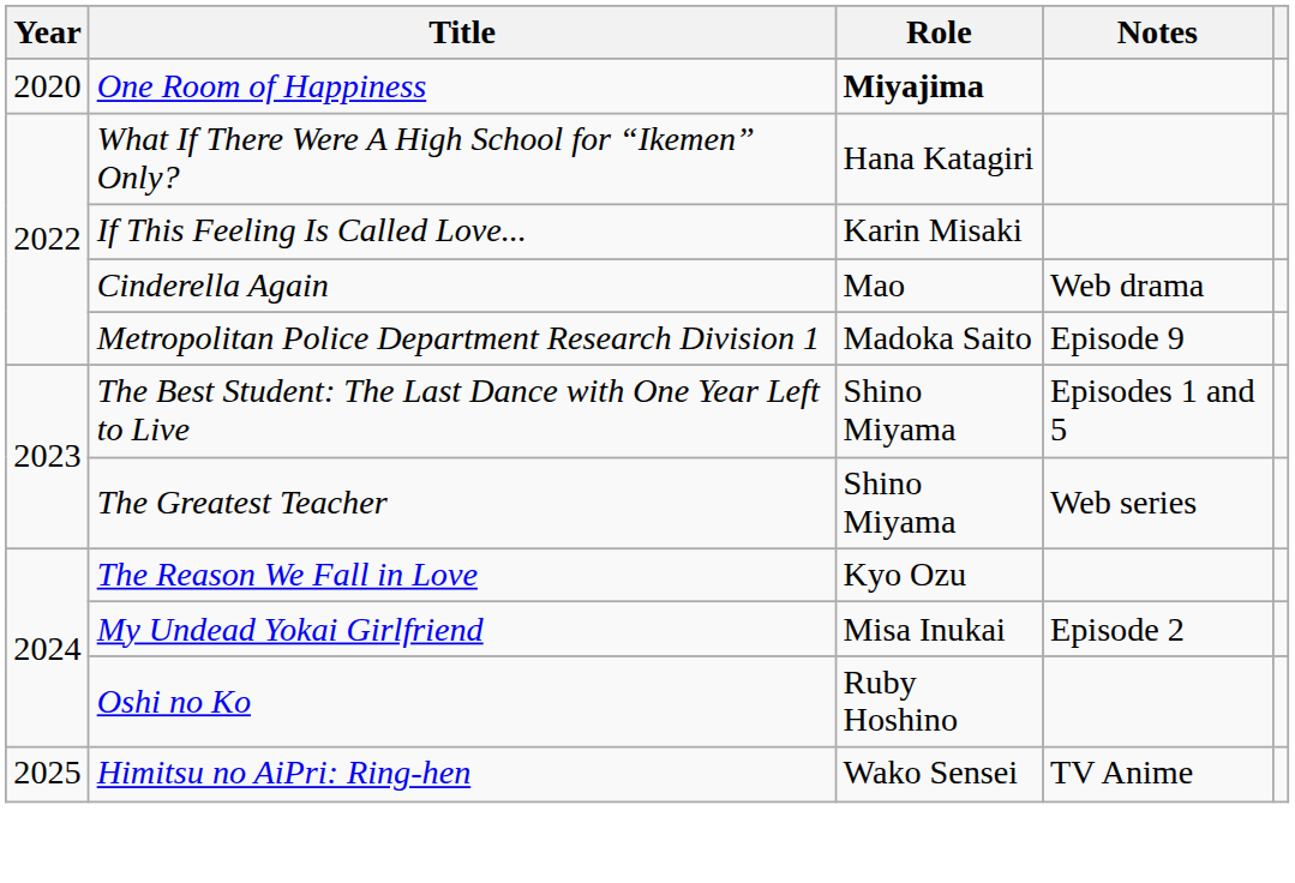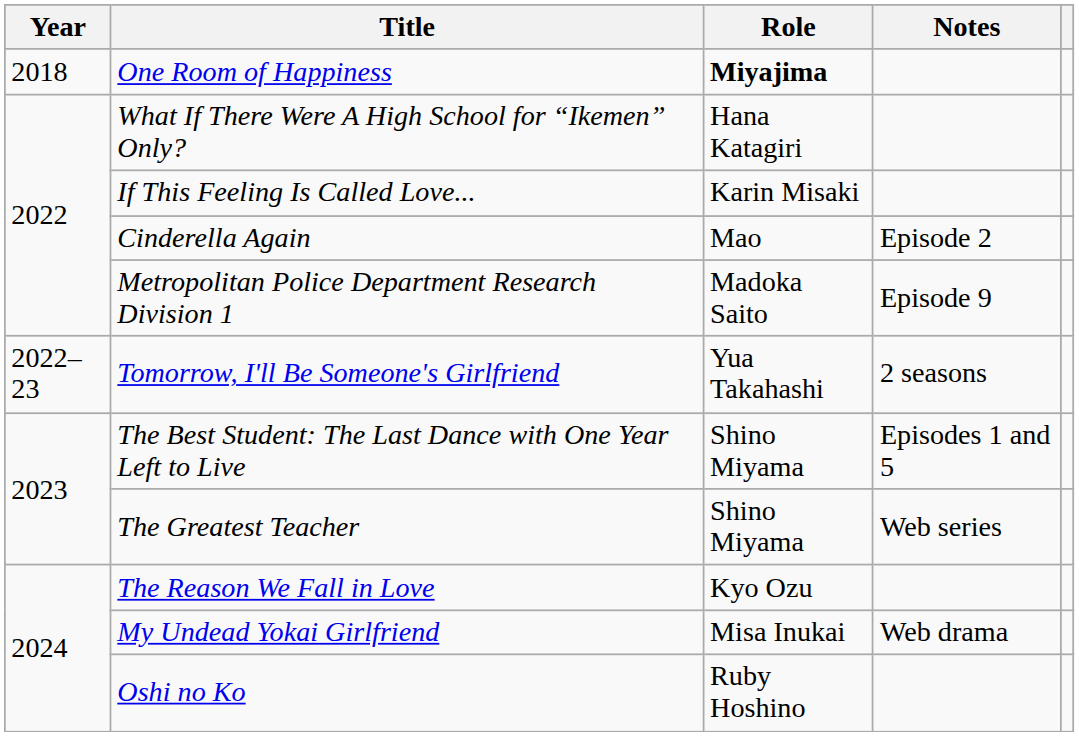 <table class="wikitable plainrowheaders sortable">
 <tr>
 <th>Year</th>
 <th>Title</th>
 <th>Role</th>
 <th class="unsortable">Notes</th>
 <th class="unsortable"></th>
 </tr>
 <tr>
-<td>2020</td>
+<td>2018</td>
 <td><em><a href='#'>One Room of Happiness</a></em></td>
 <td><strong>Miyajima</strong></td>
 <td></td>
 <td></td>
 </tr>
 <tr>
 <td rowspan="4">2022</td>
 <td><em>What If There Were A High School for “Ikemen” Only?</em></td>
 <td>Hana Katagiri</td>
 <td></td>
 <td></td>
 </tr>
 <tr>
 <td><em>If This Feeling Is Called Love...</em></td>
 <td>Karin Misaki</td>
 <td></td>
 <td></td>
 </tr>
 <tr>
 <td><em>Cinderella Again</em></td>
 <td>Mao</td>
-<td>Web drama</td>
+<td>Episode 2</td>
 <td></td>
 </tr>
 <tr>
 <td><em>Metropolitan Police Department Research Division 1</em></td>
 <td>Madoka Saito</td>
 <td>Episode 9</td>
+<td></td>
+</tr>
+<tr>
+<td>2022–23</td>
+<td><em><a href='#'>Tomorrow, I'll Be Someone's Girlfriend</a></em></td>
+<td>Yua Takahashi</td>
+<td>2 seasons</td>
 <td></td>
 </tr>
 <tr>
 <td rowspan="2">2023</td>
 <td><em>The Best Student: The Last Dance with One Year Left to Live</em></td>
 <td>Shino Miyama</td>
 <td>Episodes 1 and 5</td>
 <td></td>
 </tr>
 <tr>
 <td><em>The Greatest Teacher</em></td>
 <td>Shino Miyama</td>
 <td>Web series</td>
 <td></td>
 </tr>
 <tr>
 <td rowspan="3">2024</td>
 <td><em><a href='#'>The Reason We Fall in Love</a></em></td>
 <td>Kyo Ozu</td>
 <td></td>
 <td></td>
 </tr>
 <tr>
 <td><em><a href='#'>My Undead Yokai Girlfriend</a></em></td>
 <td>Misa Inukai</td>
-<td>Episode 2</td>
+<td>Web drama</td>
 <td></td>
 </tr>
 <tr>
 <td><em><a href='#'>Oshi no Ko</a></em></td>
 <td>Ruby Hoshino</td>
 <td></td>
 <td></td>
 </tr>
-<tr>
-<td>2025</td>
-<td><a href='#'><em>Himitsu no AiPri: Ring-hen</em></a></td>
-<td>Wako Sensei</td>
-<td>TV Anime</td>
-<td></td>
-</tr>
 </table>
